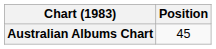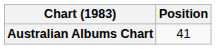 <table class="wikitable plainrowheaders">
 <tr>
 <th scope="col">Chart (1983)</th>
 <th scope="col">Position</th>
 </tr>
 <tr>
 <th scope="row">Australian Albums Chart</th>
-<td align="center">45</td>
+<td align="center">41</td>
 </tr>
 </table>
